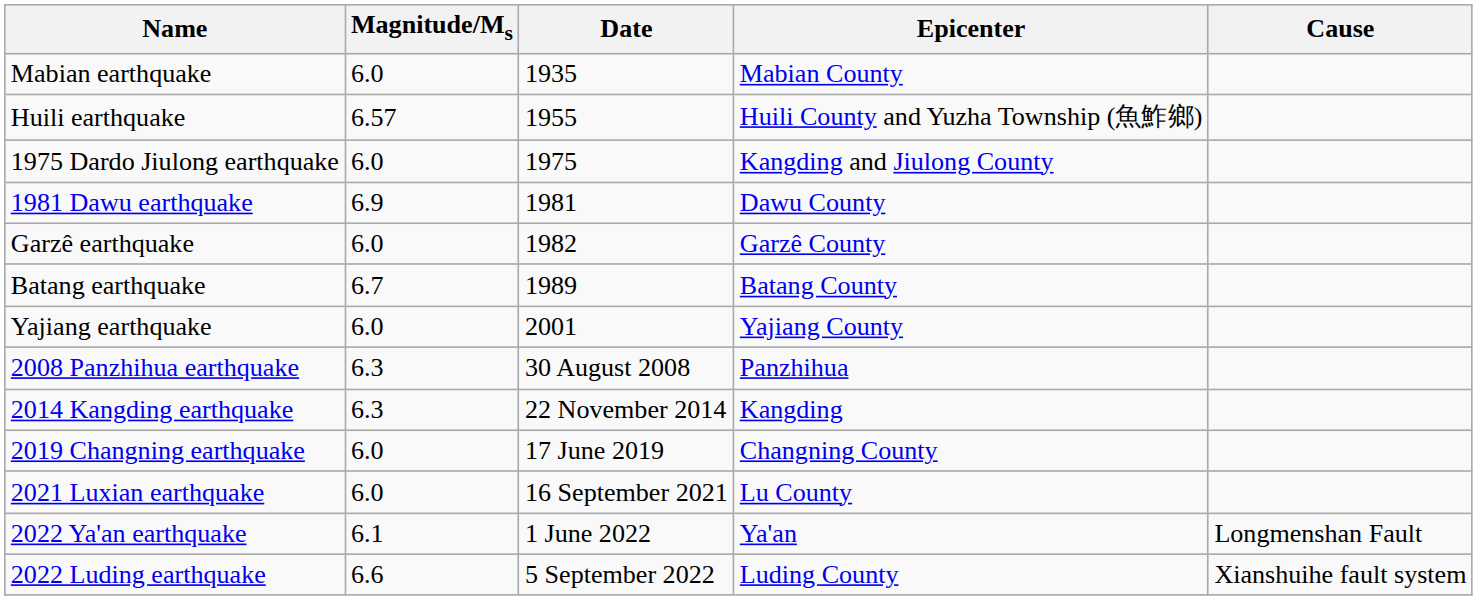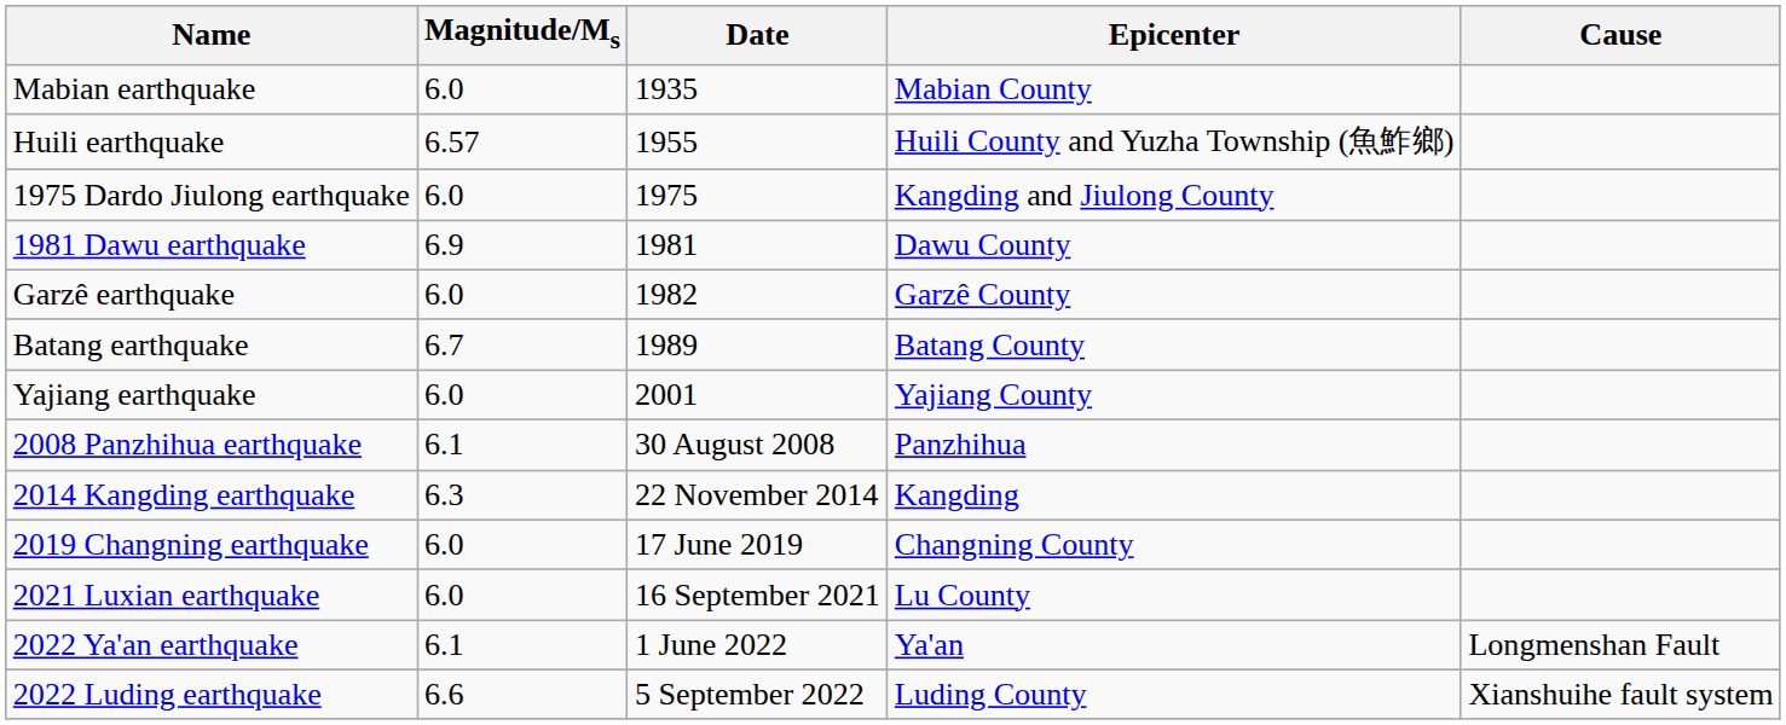 <table class="wikitable">
 <tr>
 <th>Name</th>
 <th>Magnitude/M<sub>s</sub></th>
 <th>Date</th>
 <th>Epicenter</th>
 <th>Cause</th>
 </tr>
 <tr>
 <td>Mabian earthquake</td>
 <td>6.0</td>
 <td>1935</td>
 <td><a href='#'>Mabian County</a></td>
 <td></td>
 </tr>
 <tr>
 <td>Huili earthquake</td>
 <td>6.57</td>
 <td>1955</td>
 <td><a href='#'>Huili County</a> and Yuzha Township (魚鮓鄉)</td>
 <td></td>
 </tr>
 <tr>
 <td>1975 Dardo Jiulong earthquake</td>
 <td>6.0</td>
 <td>1975</td>
 <td><a href='#'>Kangding</a> and <a href='#'>Jiulong County</a></td>
 <td></td>
 </tr>
 <tr>
 <td><a href='#'>1981 Dawu earthquake</a></td>
 <td>6.9</td>
 <td>1981</td>
 <td><a href='#'>Dawu County</a></td>
 <td></td>
 </tr>
 <tr>
 <td>Garzê earthquake</td>
 <td>6.0</td>
 <td>1982</td>
 <td><a href='#'>Garzê County</a></td>
 <td></td>
 </tr>
 <tr>
 <td>Batang earthquake</td>
 <td>6.7</td>
 <td>1989</td>
 <td><a href='#'>Batang County</a></td>
 <td></td>
 </tr>
 <tr>
 <td>Yajiang earthquake</td>
 <td>6.0</td>
 <td>2001</td>
 <td><a href='#'>Yajiang County</a></td>
 <td></td>
 </tr>
 <tr>
 <td><a href='#'>2008 Panzhihua earthquake</a></td>
-<td>6.3</td>
+<td>6.1</td>
 <td>30 August 2008</td>
 <td><a href='#'>Panzhihua</a></td>
 <td></td>
 </tr>
 <tr>
 <td><a href='#'>2014 Kangding earthquake</a></td>
 <td>6.3</td>
 <td>22 November 2014</td>
 <td><a href='#'>Kangding</a></td>
 <td></td>
 </tr>
 <tr>
 <td><a href='#'>2019 Changning earthquake</a></td>
 <td>6.0</td>
 <td>17 June 2019</td>
 <td><a href='#'>Changning County</a></td>
 <td></td>
 </tr>
 <tr>
 <td><a href='#'>2021 Luxian earthquake</a></td>
 <td>6.0</td>
 <td>16 September 2021</td>
 <td><a href='#'>Lu County</a></td>
 <td></td>
 </tr>
 <tr>
 <td><a href='#'>2022 Ya'an earthquake</a></td>
 <td>6.1</td>
 <td>1 June 2022</td>
 <td><a href='#'>Ya'an</a></td>
 <td>Longmenshan Fault</td>
 </tr>
 <tr>
 <td><a href='#'>2022 Luding earthquake</a></td>
 <td>6.6</td>
 <td>5 September 2022</td>
 <td><a href='#'>Luding County</a></td>
 <td>Xianshuihe fault system</td>
 </tr>
 </table>
